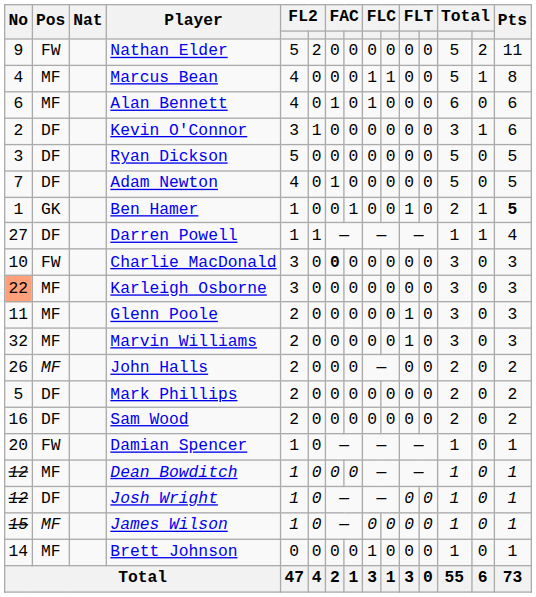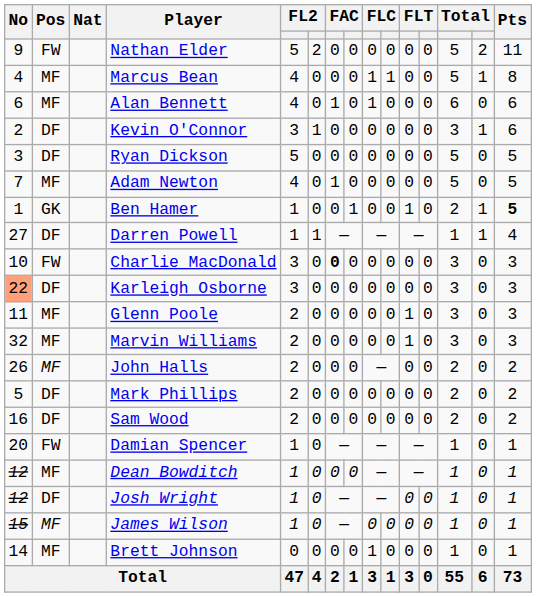 <table class="wikitable" style="text-align:center; border:1px #aaa solid; font-size:95%;">
 <tr>
 <th rowspan="2">No</th>
 <th rowspan="2">Pos</th>
 <th rowspan="2">Nat</th>
 <th rowspan="2">Player</th>
 <th colspan="2">FL2</th>
 <th colspan="2">FAC</th>
 <th colspan="2">FLC</th>
 <th colspan="2">FLT</th>
 <th colspan="2">Total</th>
 <th rowspan="2">Pts</th>
 </tr>
 <tr>
 <th></th>
 <th></th>
 <th></th>
 <th></th>
 <th></th>
 <th></th>
 <th></th>
 <th></th>
 <th></th>
 <th></th>
 </tr>
 <tr>
 <td>9</td>
 <td>FW</td>
 <td></td>
 <td style="text-align:left;"><a href='#'>Nathan Elder</a></td>
 <td>5</td>
 <td>2</td>
 <td>0</td>
 <td>0</td>
 <td>0</td>
 <td>0</td>
 <td>0</td>
 <td>0</td>
 <td>5</td>
 <td>2</td>
 <td>11</td>
 </tr>
 <tr>
 <td>4</td>
 <td>MF</td>
 <td></td>
 <td style="text-align:left;"><a href='#'>Marcus Bean</a></td>
 <td>4</td>
 <td>0</td>
 <td>0</td>
 <td>0</td>
 <td>1</td>
 <td>1</td>
 <td>0</td>
 <td>0</td>
 <td>5</td>
 <td>1</td>
 <td>8</td>
 </tr>
 <tr>
 <td>6</td>
 <td>MF</td>
 <td></td>
 <td style="text-align:left;"><a href='#'>Alan Bennett</a></td>
 <td>4</td>
 <td>0</td>
 <td>1</td>
 <td>0</td>
 <td>1</td>
 <td>0</td>
 <td>0</td>
 <td>0</td>
 <td>6</td>
 <td>0</td>
 <td>6</td>
 </tr>
 <tr>
 <td>2</td>
 <td>DF</td>
 <td></td>
 <td style="text-align:left;"><a href='#'>Kevin O'Connor</a></td>
 <td>3</td>
 <td>1</td>
 <td>0</td>
 <td>0</td>
 <td>0</td>
 <td>0</td>
 <td>0</td>
 <td>0</td>
 <td>3</td>
 <td>1</td>
 <td>6</td>
 </tr>
 <tr>
 <td>3</td>
 <td>DF</td>
 <td></td>
 <td style="text-align:left;"><a href='#'>Ryan Dickson</a></td>
 <td>5</td>
 <td>0</td>
 <td>0</td>
 <td>0</td>
 <td>0</td>
 <td>0</td>
 <td>0</td>
 <td>0</td>
 <td>5</td>
 <td>0</td>
 <td>5</td>
 </tr>
 <tr>
 <td>7</td>
-<td>DF</td>
+<td>MF</td>
 <td></td>
 <td style="text-align:left;"><a href='#'>Adam Newton</a></td>
 <td>4</td>
 <td>0</td>
 <td>1</td>
 <td>0</td>
 <td>0</td>
 <td>0</td>
 <td>0</td>
 <td>0</td>
 <td>5</td>
 <td>0</td>
 <td>5</td>
 </tr>
 <tr>
 <td>1</td>
 <td>GK</td>
 <td></td>
 <td style="text-align:left;"><a href='#'>Ben Hamer</a></td>
 <td>1</td>
 <td>0</td>
 <td>0</td>
 <td>1</td>
 <td>0</td>
 <td>0</td>
 <td>1</td>
 <td>0</td>
 <td>2</td>
 <td>1</td>
 <td><strong>5</strong></td>
 </tr>
 <tr>
 <td>27</td>
 <td>DF</td>
 <td></td>
 <td style="text-align:left;"><a href='#'>Darren Powell</a></td>
 <td>1</td>
 <td>1</td>
 <td colspan="2">—</td>
 <td colspan="2">—</td>
 <td colspan="2">—</td>
 <td>1</td>
 <td>1</td>
 <td>4</td>
 </tr>
 <tr>
 <td>10</td>
 <td>FW</td>
 <td></td>
 <td style="text-align:left;"><a href='#'>Charlie MacDonald</a></td>
 <td>3</td>
 <td>0</td>
 <td><strong>0</strong></td>
 <td>0</td>
 <td>0</td>
 <td>0</td>
 <td>0</td>
 <td>0</td>
 <td>3</td>
 <td>0</td>
 <td>3</td>
 </tr>
 <tr>
 <td style="background: lightsalmon;">22</td>
-<td>MF</td>
+<td>DF</td>
 <td></td>
 <td style="text-align:left;"><a href='#'>Karleigh Osborne</a></td>
 <td>3</td>
 <td>0</td>
 <td>0</td>
 <td>0</td>
 <td>0</td>
 <td>0</td>
 <td>0</td>
 <td>0</td>
 <td>3</td>
 <td>0</td>
 <td>3</td>
 </tr>
 <tr>
 <td>11</td>
 <td>MF</td>
 <td></td>
 <td style="text-align:left;"><a href='#'>Glenn Poole</a></td>
 <td>2</td>
 <td>0</td>
 <td>0</td>
 <td>0</td>
 <td>0</td>
 <td>0</td>
 <td>1</td>
 <td>0</td>
 <td>3</td>
 <td>0</td>
 <td>3</td>
 </tr>
 <tr>
 <td>32</td>
 <td>MF</td>
 <td></td>
 <td style="text-align:left;"><a href='#'>Marvin Williams</a></td>
 <td>2</td>
 <td>0</td>
 <td>0</td>
 <td>0</td>
 <td>0</td>
 <td>0</td>
 <td>1</td>
 <td>0</td>
 <td>3</td>
 <td>0</td>
 <td>3</td>
 </tr>
 <tr>
 <td>26</td>
 <td><em>MF</em></td>
 <td></td>
 <td style="text-align:left;"><a href='#'>John Halls</a></td>
 <td>2</td>
 <td>0</td>
 <td>0</td>
 <td>0</td>
 <td colspan="2">—</td>
 <td>0</td>
 <td>0</td>
 <td>2</td>
 <td>0</td>
 <td>2</td>
 </tr>
 <tr>
 <td>5</td>
 <td>DF</td>
 <td><em></em></td>
 <td style="text-align:left;"><a href='#'>Mark Phillips</a></td>
 <td>2</td>
 <td>0</td>
 <td>0</td>
 <td>0</td>
 <td>0</td>
 <td>0</td>
 <td>0</td>
 <td>0</td>
 <td>2</td>
 <td>0</td>
 <td>2</td>
 </tr>
 <tr>
 <td>16</td>
 <td>DF</td>
 <td></td>
 <td style="text-align:left;"><a href='#'>Sam Wood</a></td>
 <td>2</td>
 <td>0</td>
 <td>0</td>
 <td>0</td>
 <td>0</td>
 <td>0</td>
 <td>0</td>
 <td>0</td>
 <td>2</td>
 <td>0</td>
 <td>2</td>
 </tr>
 <tr>
 <td>20</td>
 <td>FW</td>
 <td></td>
 <td style="text-align:left;"><a href='#'>Damian Spencer</a></td>
 <td>1</td>
 <td>0</td>
 <td colspan="2">—</td>
 <td colspan="2">—</td>
 <td colspan="2">—</td>
 <td>1</td>
 <td>0</td>
 <td>1</td>
 </tr>
 <tr>
 <td><em><s>12</s></em></td>
 <td>MF</td>
 <td><em></em></td>
 <td style="text-align:left;"><em><a href='#'>Dean Bowditch</a></em></td>
 <td><em>1</em></td>
 <td><em>0</em></td>
 <td><em>0</em></td>
 <td><em>0</em></td>
 <td colspan="2"><em>—</em></td>
 <td colspan="2"><em>—</em></td>
 <td><em>1</em></td>
 <td><em>0</em></td>
 <td><em>1</em></td>
 </tr>
 <tr>
 <td><em><s>12</s></em></td>
 <td>DF</td>
 <td><em></em></td>
 <td style="text-align:left;"><em><a href='#'>Josh Wright</a></em></td>
 <td><em>1</em></td>
 <td><em>0</em></td>
 <td colspan="2"><em>—</em></td>
 <td colspan="2"><em>—</em></td>
 <td><em>0</em></td>
 <td><em>0</em></td>
 <td><em>1</em></td>
 <td><em>0</em></td>
 <td><em>1</em></td>
 </tr>
 <tr>
 <td><em><s>15</s></em></td>
 <td><em>MF</em></td>
 <td><em></em></td>
 <td style="text-align:left;"><a href='#'><em>James Wilson</em></a></td>
 <td><em>1</em></td>
 <td><em>0</em></td>
 <td colspan="2"><em>—</em></td>
 <td><em>0</em></td>
 <td><em>0</em></td>
 <td><em>0</em></td>
 <td><em>0</em></td>
 <td><em>1</em></td>
 <td><em>0</em></td>
 <td><em>1</em></td>
 </tr>
 <tr>
 <td>14</td>
 <td>MF</td>
 <td></td>
 <td style="text-align:left;"><a href='#'>Brett Johnson</a></td>
 <td>0</td>
 <td>0</td>
 <td>0</td>
 <td>0</td>
 <td>1</td>
 <td>0</td>
 <td>0</td>
 <td>0</td>
 <td>1</td>
 <td>0</td>
 <td>1</td>
 </tr>
 <tr>
 <th colspan="4">Total</th>
 <th>47</th>
 <th>4</th>
 <th>2</th>
 <th>1</th>
 <th>3</th>
 <th>1</th>
 <th>3</th>
 <th>0</th>
 <th>55</th>
 <th>6</th>
 <th>73</th>
 </tr>
 </table>
